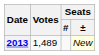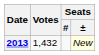 <table class="wikitable">
 <tr>
 <th rowspan="2">Date</th>
 <th rowspan="2">Votes</th>
 <th colspan="2">Seats</th>
 </tr>
 <tr>
 <th>#</th>
 <th>±</th>
 </tr>
 <tr>
 <th><a href='#'>2013</a></th>
-<td>1,489</td>
+<td>1,432</td>
 <td></td>
 <td style="background: lightyellow;"><em>New</em></td>
 </tr>
 </table>
